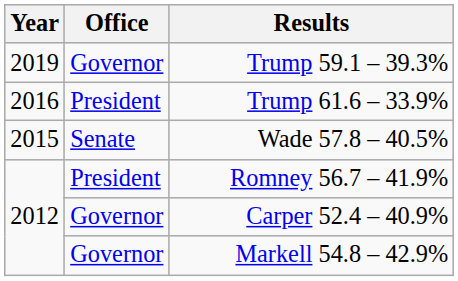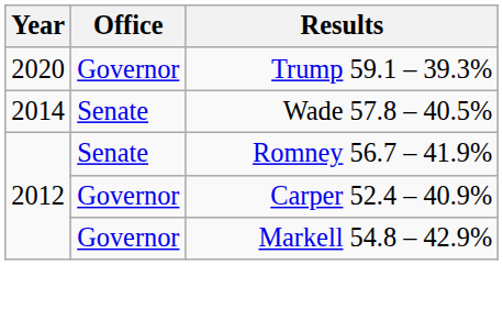 <table class=wikitable>
 <tr>
 <th width="30">Year</th>
 <th width="60">Office</th>
 <th width="180">Results</th>
 </tr>
 <tr>
-<td>2019</td>
+<td>2020</td>
 <td><a href='#'>Governor</a></td>
 <td align="right" ><a href='#'>Trump</a> 59.1 – 39.3%</td>
 </tr>
 <tr>
-<td>2016</td>
-<td><a href='#'>President</a></td>
-<td align="right" ><a href='#'>Trump</a> 61.6 – 33.9%</td>
-</tr>
-<tr>
-<td>2015</td>
+<td>2014</td>
 <td><a href='#'>Senate</a></td>
 <td align="right" >Wade 57.8 – 40.5%</td>
 </tr>
 <tr>
 <td rowspan="3">2012</td>
-<td><a href='#'>President</a></td>
+<td><a href='#'>Senate</a></td>
 <td align="right" ><a href='#'>Romney</a> 56.7 – 41.9%</td>
 </tr>
 <tr>
 <td><a href='#'>Governor</a></td>
 <td align="right" ><a href='#'>Carper</a> 52.4 – 40.9%</td>
 </tr>
 <tr>
 <td><a href='#'>Governor</a></td>
 <td align="right" ><a href='#'>Markell</a> 54.8 – 42.9%</td>
 </tr>
 </table>
